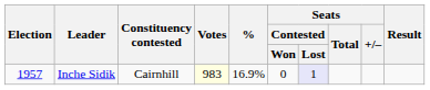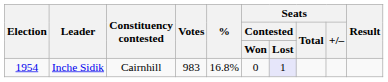 <table class=wikitable style="text-align: center;">
 <tr>
 <th rowspan=3>Election</th>
 <th rowspan=3>Leader</th>
 <th rowspan=3>Constituency<br>contested</th>
 <th rowspan=3>Votes</th>
 <th rowspan=3>%</th>
 <th colspan=4>Seats</th>
 <th rowspan=3>Result</th>
 </tr>
 <tr>
 <th colspan=2>Contested</th>
 <th rowspan=2>Total</th>
 <th rowspan=2>+/–</th>
 </tr>
 <tr>
 <th>Won</th>
 <th>Lost</th>
 </tr>
 <tr>
-<td><a href='#'>1957</a></td>
+<td><a href='#'>1954</a></td>
 <td><a href='#'>Inche Sidik</a></td>
 <td>Cairnhill</td>
-<td style="background: lightyellow;">983</td>
-<td>16.9%</td>
+<td>983</td>
+<td>16.8%</td>
 <td>0</td>
 <td style="background: lavender;">1</td>
 <td></td>
 <td></td>
 <td></td>
 </tr>
 </table>
